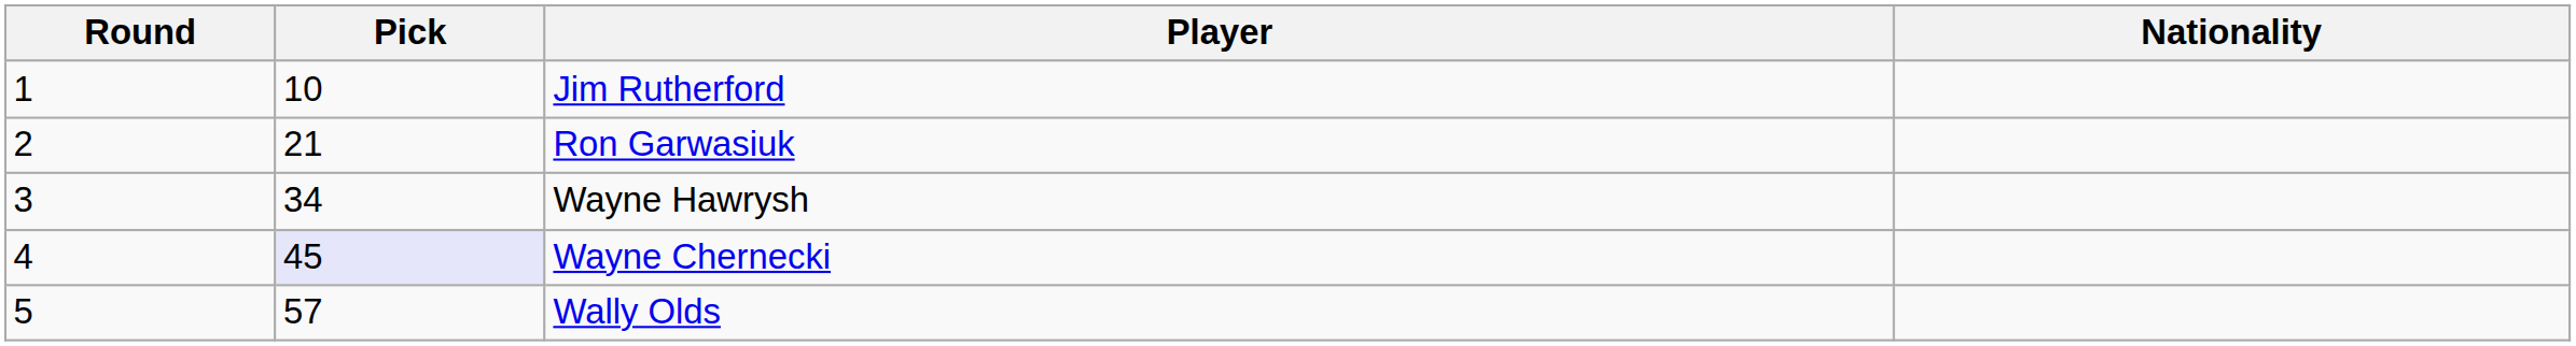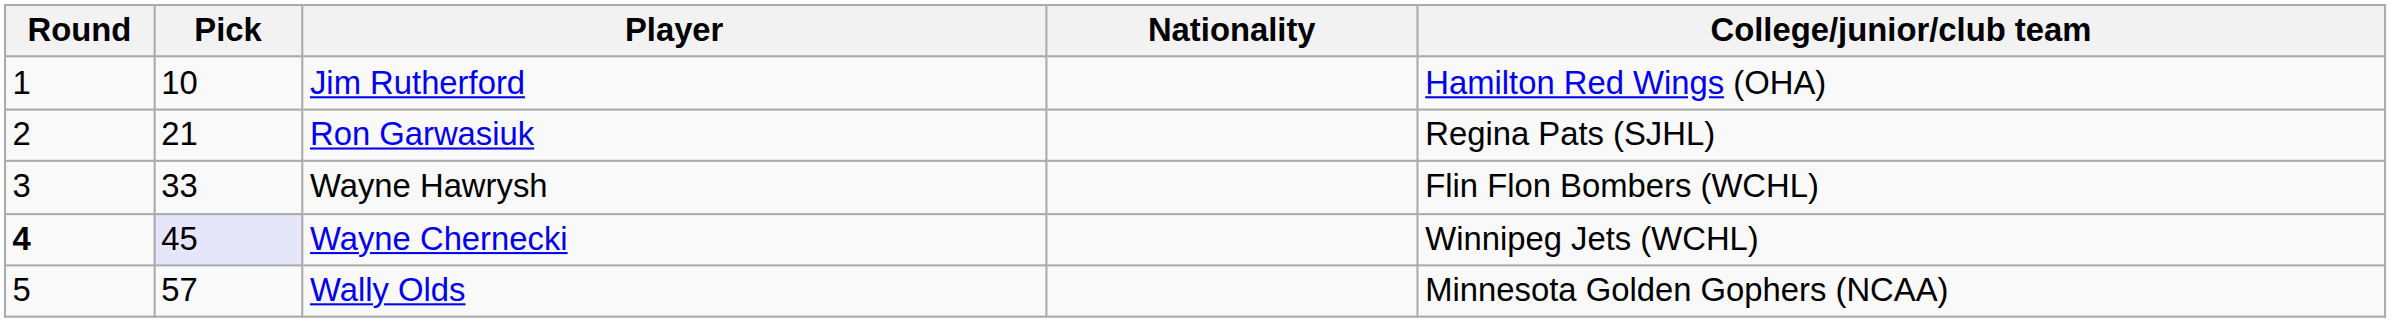 <table class="wikitable">
 <tr>
 <th bgcolor="#DDDDFF" width="5%">Round</th>
 <th bgcolor="#DDDDFF" width="5%">Pick</th>
 <th bgcolor="#DDDDFF" width="25%">Player</th>
 <th bgcolor="#DDDDFF" width="12.5%">Nationality</th>
+<th bgcolor="#DDDDFF" width="32.5%">College/junior/club team</th>
 </tr>
 <tr>
 <td>1</td>
 <td>10</td>
 <td><a href='#'>Jim Rutherford</a></td>
 <td></td>
+<td><a href='#'>Hamilton Red Wings</a> (OHA)</td>
 </tr>
 <tr>
 <td>2</td>
 <td>21</td>
 <td><a href='#'>Ron Garwasiuk</a></td>
 <td></td>
+<td>Regina Pats (SJHL)</td>
 </tr>
 <tr>
 <td>3</td>
-<td>34</td>
+<td>33</td>
 <td>Wayne Hawrysh</td>
 <td></td>
+<td>Flin Flon Bombers (WCHL)</td>
 </tr>
 <tr>
-<td>4</td>
+<td><strong>4</strong></td>
 <td style="background: lavender;">45</td>
 <td><a href='#'>Wayne Chernecki</a></td>
 <td></td>
+<td>Winnipeg Jets (WCHL)</td>
 </tr>
 <tr>
 <td>5</td>
 <td>57</td>
 <td><a href='#'>Wally Olds</a></td>
 <td></td>
+<td>Minnesota Golden Gophers (NCAA)</td>
 </tr>
 </table>
